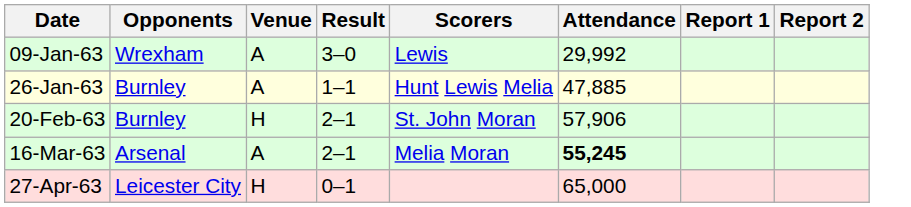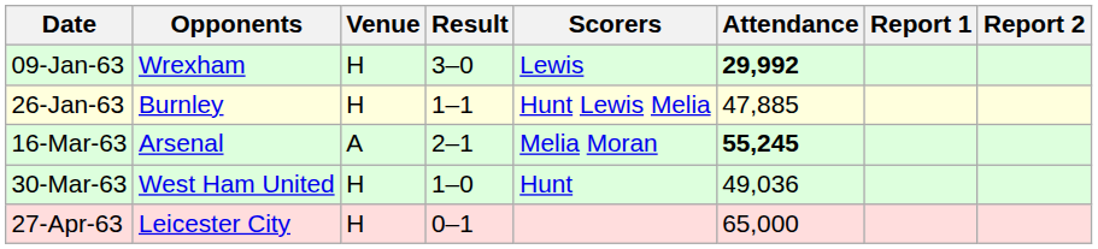 <table class=wikitable>
 <tr>
 <th>Date</th>
 <th>Opponents</th>
 <th>Venue</th>
 <th>Result</th>
 <th>Scorers</th>
 <th>Attendance</th>
 <th>Report 1</th>
 <th>Report 2</th>
 </tr>
 <tr bgcolor="#ddffdd">
 <td>09-Jan-63</td>
 <td><a href='#'>Wrexham</a></td>
-<td>A</td>
+<td>H</td>
 <td>3–0</td>
 <td><a href='#'>Lewis</a> </td>
-<td>29,992</td>
+<td><strong>29,992</strong></td>
 <td></td>
 <td></td>
 </tr>
 <tr bgcolor="#ffffdd">
 <td>26-Jan-63</td>
 <td><a href='#'>Burnley</a></td>
-<td>A</td>
+<td>H</td>
 <td>1–1</td>
 <td><a href='#'>Hunt</a>  <a href='#'>Lewis</a>  <a href='#'>Melia</a> </td>
 <td>47,885</td>
-<td></td>
-<td></td>
-</tr>
-<tr bgcolor="#ddffdd">
-<td>20-Feb-63</td>
-<td><a href='#'>Burnley</a></td>
-<td>H</td>
-<td>2–1</td>
-<td><a href='#'>St. John</a>  <a href='#'>Moran</a> </td>
-<td>57,906</td>
 <td></td>
 <td></td>
 </tr>
 <tr bgcolor="#ddffdd">
 <td>16-Mar-63</td>
 <td><a href='#'>Arsenal</a></td>
 <td>A</td>
 <td>2–1</td>
 <td><a href='#'>Melia</a>  <a href='#'>Moran</a> </td>
 <td><strong>55,245</strong></td>
+<td></td>
+<td></td>
+</tr>
+<tr bgcolor="#ddffdd">
+<td>30-Mar-63</td>
+<td><a href='#'>West Ham United</a></td>
+<td>H</td>
+<td>1–0</td>
+<td><a href='#'>Hunt</a> </td>
+<td>49,036</td>
 <td></td>
 <td></td>
 </tr>
 <tr bgcolor="#ffdddd">
 <td>27-Apr-63</td>
 <td><a href='#'>Leicester City</a></td>
 <td>H</td>
 <td>0–1</td>
 <td></td>
 <td>65,000</td>
 <td></td>
 <td></td>
 </tr>
 </table>
